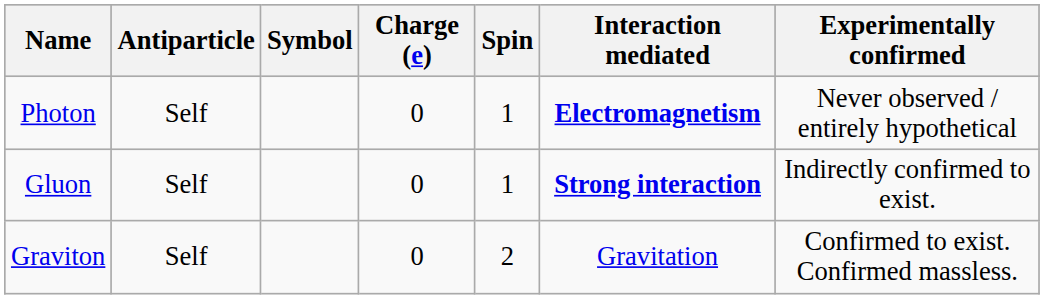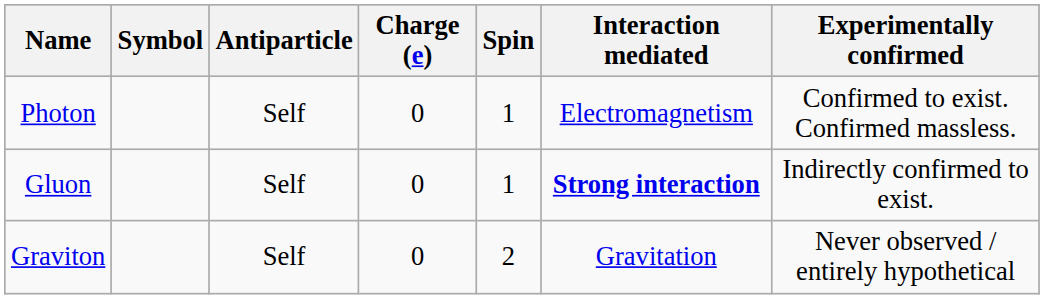 <table class="wikitable sortable" style="margin:1em auto; text-align: center;">
 <tr>
 <th>Name</th>
+<th>Symbol</th>
 <th>Antiparticle</th>
-<th>Symbol</th>
 <th>Charge (<a href='#'>e</a>)</th>
 <th>Spin</th>
 <th>Interaction mediated</th>
 <th>Experimentally confirmed</th>
 </tr>
 <tr>
 <td><a href='#'>Photon</a></td>
+<td></td>
 <td>Self</td>
-<td></td>
 <td>0</td>
 <td>1</td>
-<td><strong><a href='#'>Electromagnetism</a></strong></td>
-<td>Never observed / <br> entirely hypothetical</td>
+<td><a href='#'>Electromagnetism</a></td>
+<td>Confirmed to exist. <br> Confirmed massless.</td>
 </tr>
 <tr>
 <td><a href='#'>Gluon</a></td>
+<td></td>
 <td>Self</td>
-<td></td>
 <td>0</td>
 <td>1</td>
 <td><strong><a href='#'>Strong interaction</a></strong></td>
 <td>Indirectly confirmed to exist.</td>
 </tr>
 <tr>
 <td><a href='#'>Graviton</a></td>
+<td></td>
 <td>Self</td>
-<td></td>
 <td>0</td>
 <td>2</td>
 <td><a href='#'>Gravitation</a></td>
-<td>Confirmed to exist. <br> Confirmed massless.</td>
+<td>Never observed / <br> entirely hypothetical</td>
 </tr>
 </table>
